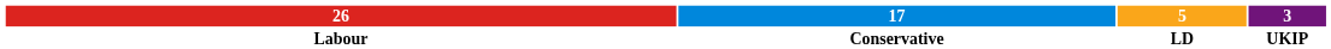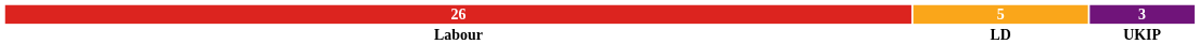 <table style="width:100%; text-align:center;">
 <tr style="color:white;">
 <td style="background:#dc241f; width:51.0%;"><strong>26</strong></td>
-<td style="background:#0087dc; width:33.3%;"><strong>17</strong></td>
 <td style="background:#FAA61A; width:9.8%;"><strong>5</strong></td>
 <td style="background:#70147A; width:5.9%;"><strong>3</strong></td>
 </tr>
 <tr>
 <td><span><strong>Labour</strong></span></td>
-<td><span><strong>Conservative</strong></span></td>
 <td><span><strong>LD</strong></span></td>
 <td><span><strong>UKIP</strong></span></td>
 </tr>
 </table>
